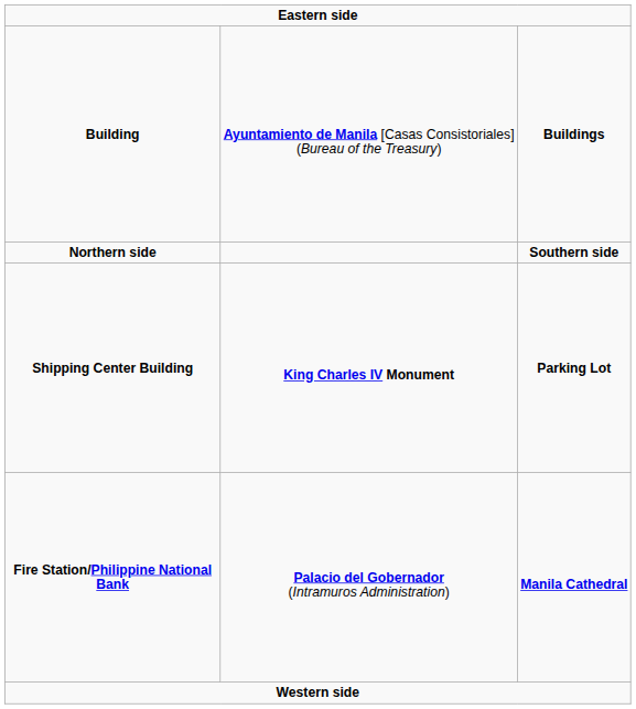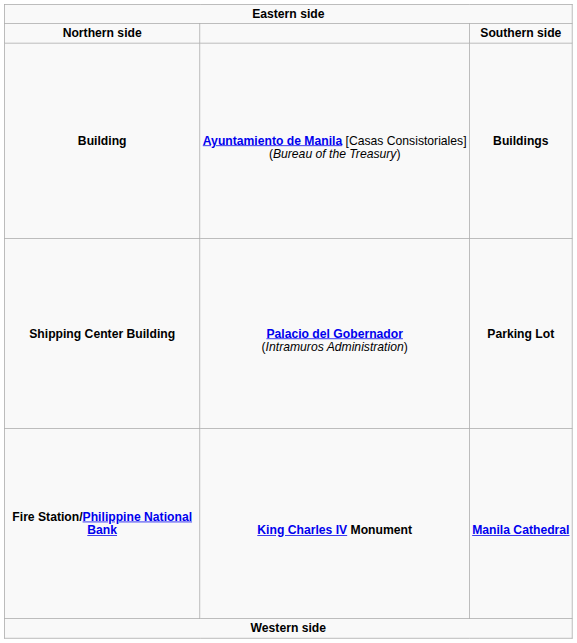 <table class="wikitable" style="margin:1em auto; text-align:center;">
 <tr>
 <td colspan="3"><strong>Eastern side</strong></td>
+</tr>
+<tr ---->
+<td><strong>Northern side</strong></td>
+<td></td>
+<td><strong>Southern side</strong></td>
 </tr>
 <tr --- style="width: 250px; height:250px;">
 <td style="width: 250px; height:250px;"><strong>Building</strong></td>
 <td> <br> <strong><a href='#'>Ayuntamiento de Manila</a></strong> [Casas Consistoriales] <br> (<em>Bureau of the Treasury</em>)</td>
 <td><strong>Buildings</strong></td>
 </tr>
-<tr ---->
-<td><strong>Northern side</strong></td>
-<td></td>
-<td><strong>Southern side</strong></td>
-</tr>
 <tr ---- style="width: 250px; height:250px;">
 <td><strong>Shipping Center Building</strong></td>
-<td> <br> <strong><a href='#'>King Charles IV</a> Monument</strong></td>
+<td><br><strong><a href='#'>Palacio del Gobernador</a></strong> <br> (<em>Intramuros Administration</em>)</td>
 <td><strong>Parking Lot</strong></td>
 </tr>
 <tr ---- style="width: 250px; height:250px;">
 <td><strong>Fire Station/<a href='#'>Philippine National Bank</a></strong></td>
-<td><br><strong><a href='#'>Palacio del Gobernador</a></strong> <br> (<em>Intramuros Administration</em>)</td>
+<td> <br> <strong><a href='#'>King Charles IV</a> Monument</strong></td>
 <td> <br> <strong><a href='#'>Manila Cathedral</a></strong></td>
 </tr>
 <tr ---->
 <td colspan="3"><strong>Western side</strong></td>
 </tr>
 </table>
